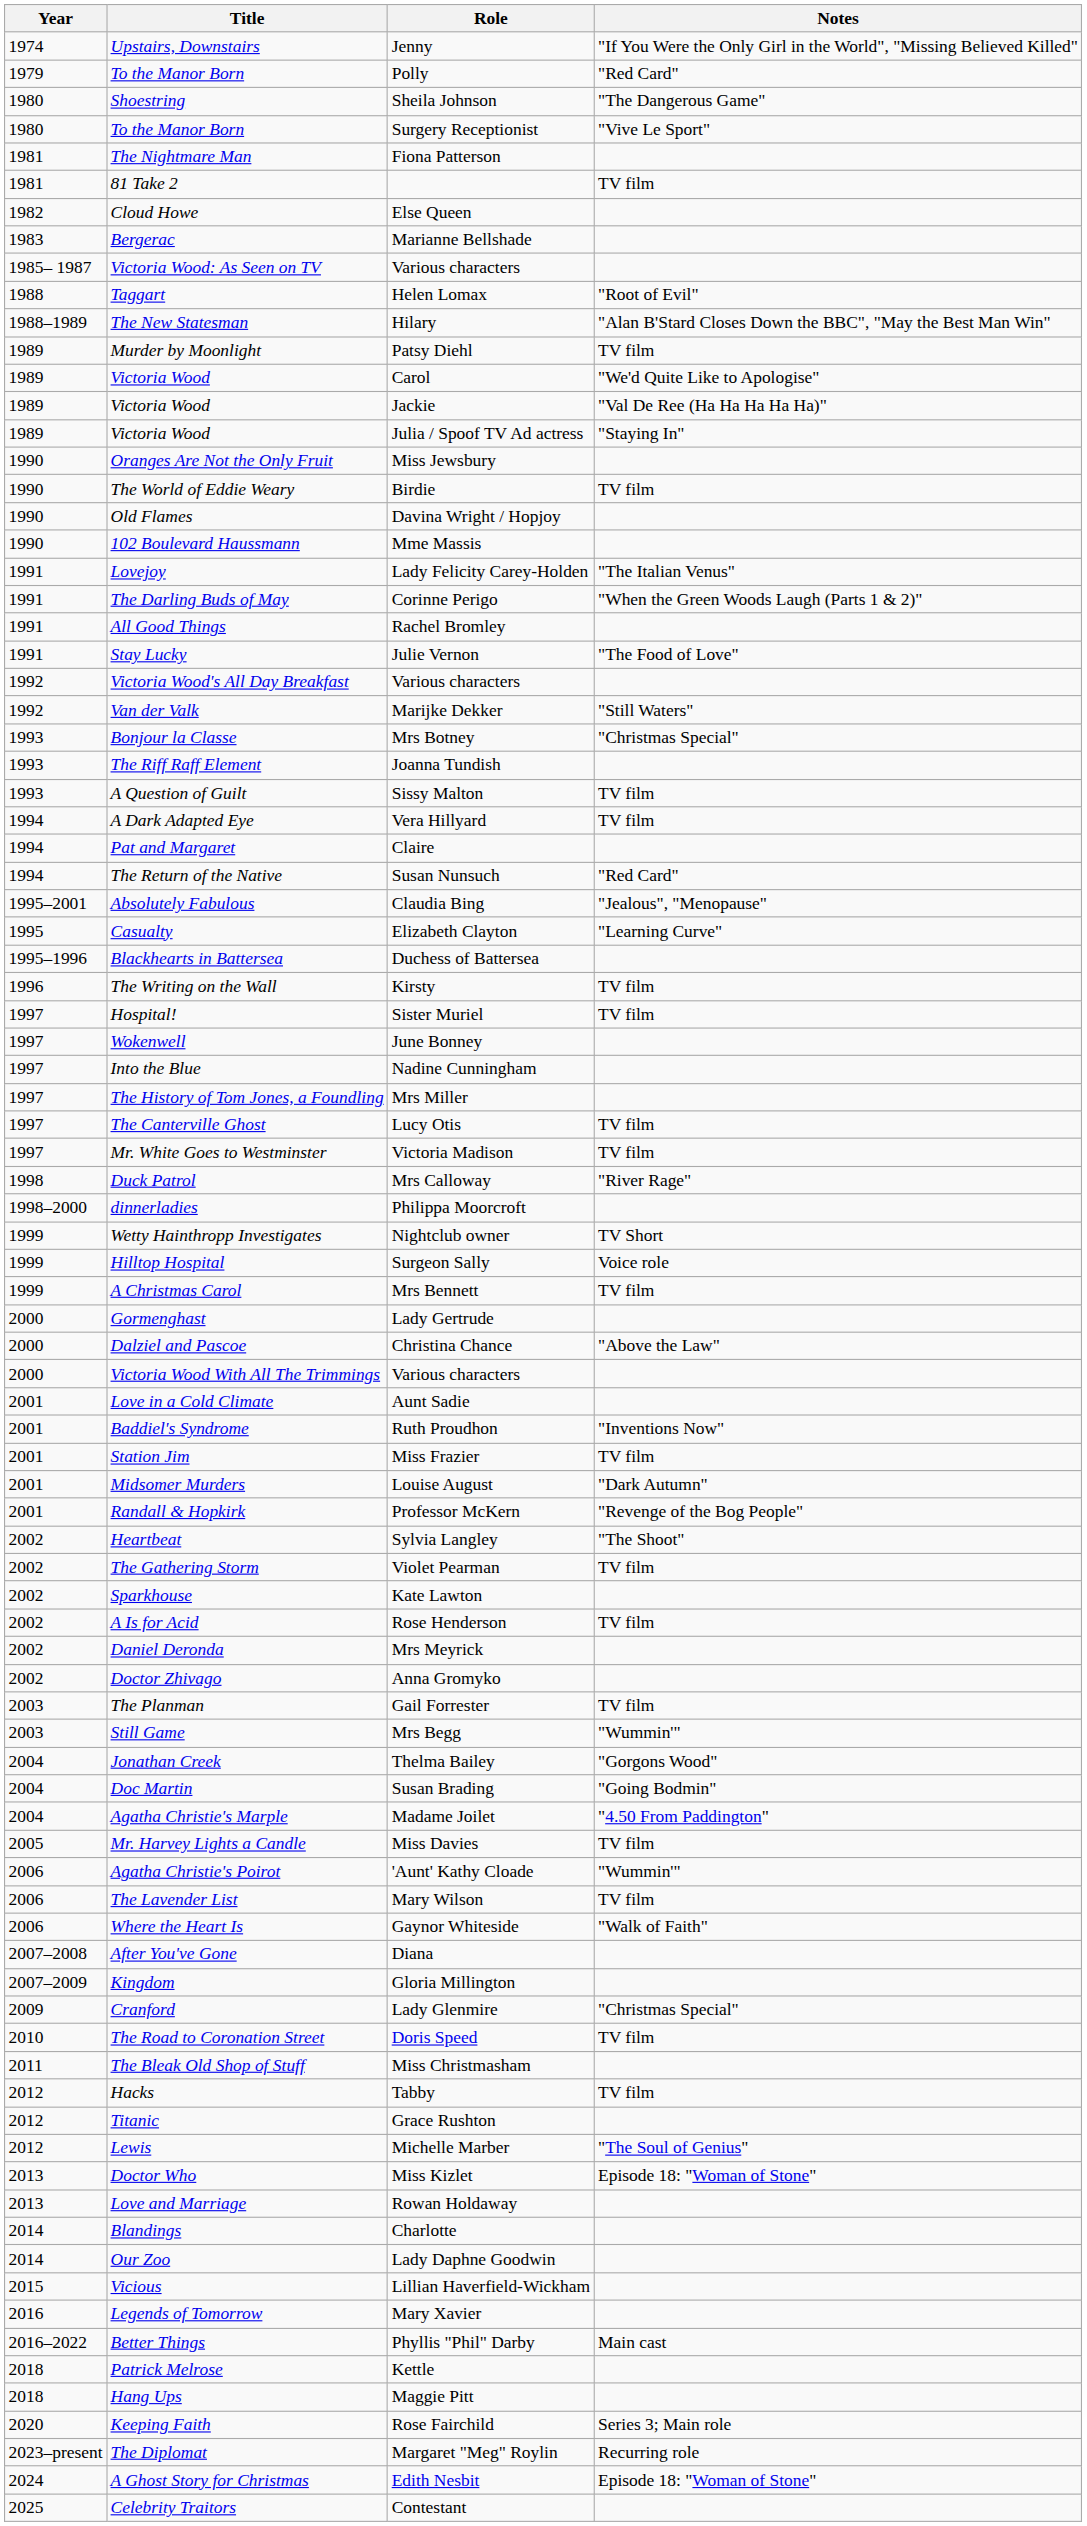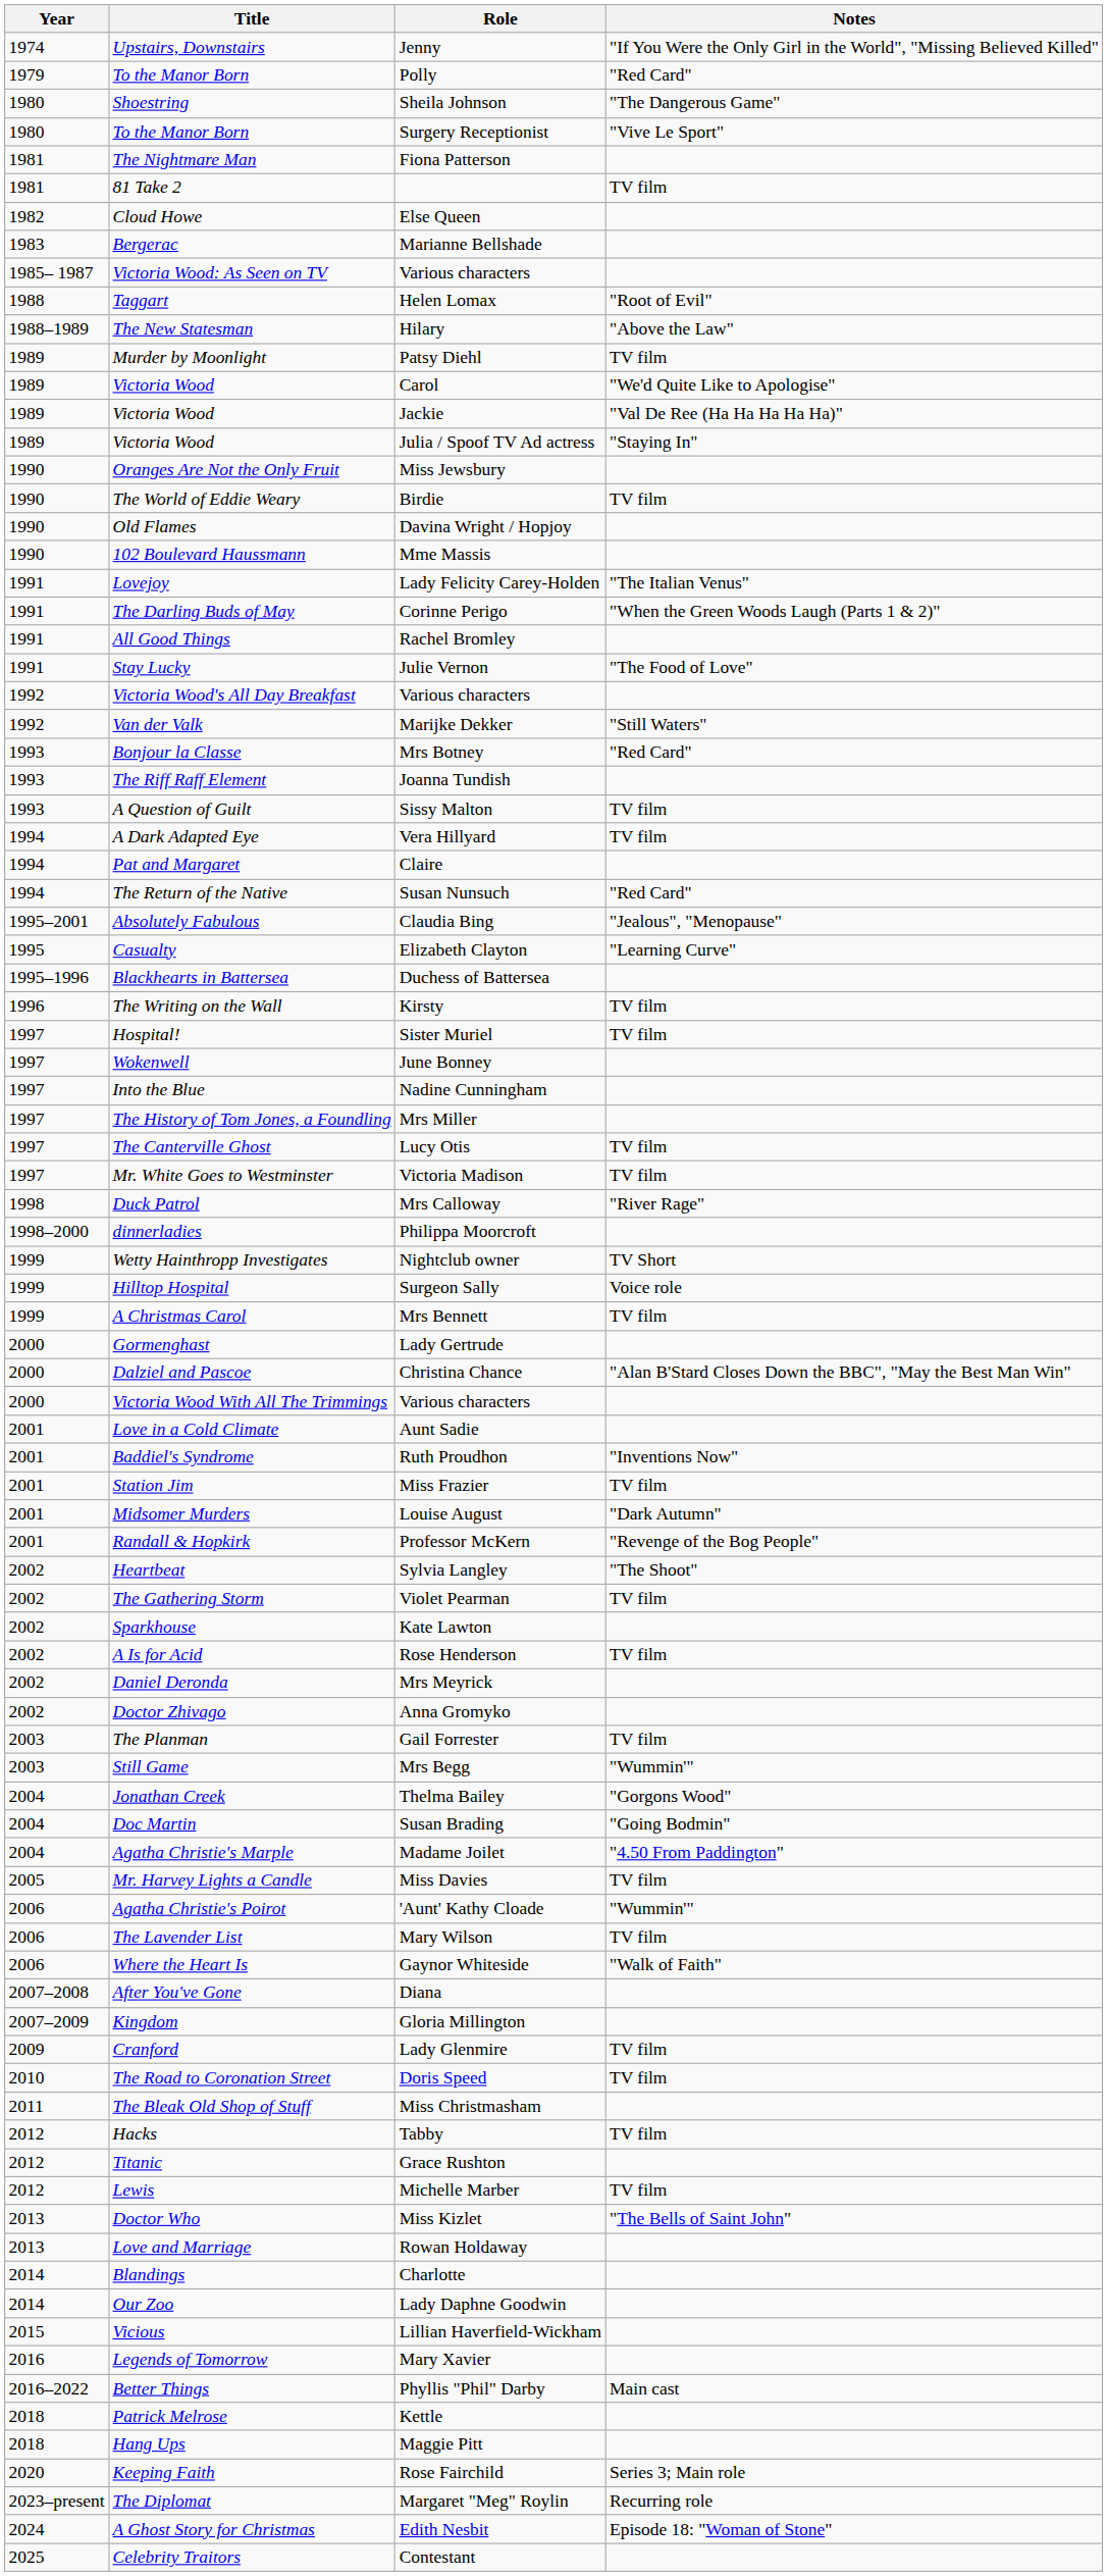 <table class="wikitable sortable">
 <tr>
 <th>Year</th>
 <th>Title</th>
 <th>Role</th>
 <th scope="col" class="unsortable">Notes</th>
 </tr>
 <tr>
 <td>1974</td>
 <td><em><a href='#'>Upstairs, Downstairs</a></em></td>
 <td>Jenny</td>
 <td>"If You Were the Only Girl in the World", "Missing Believed Killed"</td>
 </tr>
 <tr>
 <td>1979</td>
 <td><em><a href='#'>To the Manor Born</a></em></td>
 <td>Polly</td>
 <td>"Red Card"</td>
 </tr>
 <tr>
 <td>1980</td>
 <td><em><a href='#'>Shoestring</a></em></td>
 <td>Sheila Johnson</td>
 <td>"The Dangerous Game"</td>
 </tr>
 <tr>
 <td>1980</td>
 <td><em><a href='#'>To the Manor Born</a></em></td>
 <td>Surgery Receptionist</td>
 <td>"Vive Le Sport"</td>
 </tr>
 <tr>
 <td>1981</td>
 <td><em><a href='#'>The Nightmare Man</a></em></td>
 <td>Fiona Patterson</td>
 <td></td>
 </tr>
 <tr>
 <td>1981</td>
 <td><em>81 Take 2</em></td>
 <td></td>
 <td>TV film</td>
 </tr>
 <tr>
 <td>1982</td>
 <td><em>Cloud Howe</em></td>
 <td>Else Queen</td>
 <td></td>
 </tr>
 <tr>
 <td>1983</td>
 <td><em><a href='#'>Bergerac</a></em></td>
 <td>Marianne Bellshade</td>
 <td></td>
 </tr>
 <tr>
 <td>1985– 1987</td>
 <td><em><a href='#'>Victoria Wood: As Seen on TV</a></em></td>
 <td>Various characters</td>
 <td></td>
 </tr>
 <tr>
 <td>1988</td>
 <td><em><a href='#'>Taggart</a></em></td>
 <td>Helen Lomax</td>
 <td>"Root of Evil"</td>
 </tr>
 <tr>
 <td>1988–1989</td>
 <td><em><a href='#'>The New Statesman</a></em></td>
 <td>Hilary</td>
-<td>"Alan B'Stard Closes Down the BBC", "May the Best Man Win"</td>
+<td>"Above the Law"</td>
 </tr>
 <tr>
 <td>1989</td>
 <td><em>Murder by Moonlight</em></td>
 <td>Patsy Diehl</td>
 <td>TV film</td>
 </tr>
 <tr>
 <td>1989</td>
 <td><em><a href='#'>Victoria Wood</a></em></td>
 <td>Carol</td>
 <td>"We'd Quite Like to Apologise"</td>
 </tr>
 <tr>
 <td>1989</td>
 <td><em>Victoria Wood</em></td>
 <td>Jackie</td>
 <td>"Val De Ree (Ha Ha Ha Ha Ha)"</td>
 </tr>
 <tr>
 <td>1989</td>
 <td><em>Victoria Wood</em></td>
 <td>Julia / Spoof TV Ad actress</td>
 <td>"Staying In"</td>
 </tr>
 <tr>
 <td>1990</td>
 <td><em><a href='#'>Oranges Are Not the Only Fruit</a></em></td>
 <td>Miss Jewsbury</td>
 <td></td>
 </tr>
 <tr>
 <td>1990</td>
 <td><em>The World of Eddie Weary</em></td>
 <td>Birdie</td>
 <td>TV film</td>
 </tr>
 <tr>
 <td>1990</td>
 <td><em>Old Flames</em></td>
 <td>Davina Wright / Hopjoy</td>
 <td></td>
 </tr>
 <tr>
 <td>1990</td>
 <td><em><a href='#'>102 Boulevard Haussmann</a></em></td>
 <td>Mme Massis</td>
 <td></td>
 </tr>
 <tr>
 <td>1991</td>
 <td><em><a href='#'>Lovejoy</a></em></td>
 <td>Lady Felicity Carey-Holden</td>
 <td>"The Italian Venus"</td>
 </tr>
 <tr>
 <td>1991</td>
 <td><em><a href='#'>The Darling Buds of May</a></em></td>
 <td>Corinne Perigo</td>
 <td>"When the Green Woods Laugh (Parts 1 & 2)"</td>
 </tr>
 <tr>
 <td>1991</td>
 <td><em><a href='#'>All Good Things</a></em></td>
 <td>Rachel Bromley</td>
 <td></td>
 </tr>
 <tr>
 <td>1991</td>
 <td><em><a href='#'>Stay Lucky</a></em></td>
 <td>Julie Vernon</td>
 <td>"The Food of Love"</td>
 </tr>
 <tr>
 <td>1992</td>
 <td><em><a href='#'>Victoria Wood's All Day Breakfast</a></em></td>
 <td>Various characters</td>
 <td></td>
 </tr>
 <tr>
 <td>1992</td>
 <td><em><a href='#'>Van der Valk</a></em></td>
 <td>Marijke Dekker</td>
 <td>"Still Waters"</td>
 </tr>
 <tr>
 <td>1993</td>
 <td><em><a href='#'>Bonjour la Classe</a></em></td>
 <td>Mrs Botney</td>
-<td>"Christmas Special"</td>
+<td>"Red Card"</td>
 </tr>
 <tr>
 <td>1993</td>
 <td><em><a href='#'>The Riff Raff Element</a></em></td>
 <td>Joanna Tundish</td>
 <td></td>
 </tr>
 <tr>
 <td>1993</td>
 <td><em>A Question of Guilt</em></td>
 <td>Sissy Malton</td>
 <td>TV film</td>
 </tr>
 <tr>
 <td>1994</td>
 <td><em>A Dark Adapted Eye</em></td>
 <td>Vera Hillyard</td>
 <td>TV film</td>
 </tr>
 <tr>
 <td>1994</td>
 <td><em><a href='#'>Pat and Margaret</a></em></td>
 <td>Claire</td>
 <td></td>
 </tr>
 <tr>
 <td>1994</td>
 <td><em>The Return of the Native</em></td>
 <td>Susan Nunsuch</td>
 <td>"Red Card"</td>
 </tr>
 <tr>
 <td>1995–2001</td>
 <td><em><a href='#'>Absolutely Fabulous</a></em></td>
 <td>Claudia Bing</td>
 <td>"Jealous", "Menopause"</td>
 </tr>
 <tr>
 <td>1995</td>
 <td><em><a href='#'>Casualty</a></em></td>
 <td>Elizabeth Clayton</td>
 <td>"Learning Curve"</td>
 </tr>
 <tr>
 <td>1995–1996</td>
 <td><em><a href='#'>Blackhearts in Battersea</a></em></td>
 <td>Duchess of Battersea</td>
 <td></td>
 </tr>
 <tr>
 <td>1996</td>
 <td><em>The Writing on the Wall</em></td>
 <td>Kirsty</td>
 <td>TV film</td>
 </tr>
 <tr>
 <td>1997</td>
 <td><em>Hospital!</em></td>
 <td>Sister Muriel</td>
 <td>TV film</td>
 </tr>
 <tr>
 <td>1997</td>
 <td><em><a href='#'>Wokenwell</a></em></td>
 <td>June Bonney</td>
 <td></td>
 </tr>
 <tr>
 <td>1997</td>
 <td><em>Into the Blue</em></td>
 <td>Nadine Cunningham</td>
 <td></td>
 </tr>
 <tr>
 <td>1997</td>
 <td><em><a href='#'>The History of Tom Jones, a Foundling</a></em></td>
 <td>Mrs Miller</td>
 <td></td>
 </tr>
 <tr>
 <td>1997</td>
 <td><em><a href='#'>The Canterville Ghost</a></em></td>
 <td>Lucy Otis</td>
 <td>TV film</td>
 </tr>
 <tr>
 <td>1997</td>
 <td><em>Mr. White Goes to Westminster</em></td>
 <td>Victoria Madison</td>
 <td>TV film</td>
 </tr>
 <tr>
 <td>1998</td>
 <td><em><a href='#'>Duck Patrol</a></em></td>
 <td>Mrs Calloway</td>
 <td>"River Rage"</td>
 </tr>
 <tr>
 <td>1998–2000</td>
 <td><em><a href='#'>dinnerladies</a></em></td>
 <td>Philippa Moorcroft</td>
 <td></td>
 </tr>
 <tr>
 <td>1999</td>
 <td><em>Wetty Hainthropp Investigates</em></td>
 <td>Nightclub owner</td>
 <td>TV Short</td>
 </tr>
 <tr>
 <td>1999</td>
 <td><em><a href='#'>Hilltop Hospital</a></em></td>
 <td>Surgeon Sally</td>
 <td>Voice role</td>
 </tr>
 <tr>
 <td>1999</td>
 <td><em><a href='#'>A Christmas Carol</a></em></td>
 <td>Mrs Bennett</td>
 <td>TV film</td>
 </tr>
 <tr>
 <td>2000</td>
 <td><em><a href='#'>Gormenghast</a></em></td>
 <td>Lady Gertrude</td>
 <td></td>
 </tr>
 <tr>
 <td>2000</td>
 <td><em><a href='#'>Dalziel and Pascoe</a></em></td>
 <td>Christina Chance</td>
-<td>"Above the Law"</td>
+<td>"Alan B'Stard Closes Down the BBC", "May the Best Man Win"</td>
 </tr>
 <tr>
 <td>2000</td>
 <td><em><a href='#'>Victoria Wood With All The Trimmings</a></em></td>
 <td>Various characters</td>
 <td></td>
 </tr>
 <tr>
 <td>2001</td>
 <td><em><a href='#'>Love in a Cold Climate</a></em></td>
 <td>Aunt Sadie</td>
 <td></td>
 </tr>
 <tr>
 <td>2001</td>
 <td><em><a href='#'>Baddiel's Syndrome</a></em></td>
 <td>Ruth Proudhon</td>
 <td>"Inventions Now"</td>
 </tr>
 <tr>
 <td>2001</td>
 <td><em><a href='#'>Station Jim</a></em></td>
 <td>Miss Frazier</td>
 <td>TV film</td>
 </tr>
 <tr>
 <td>2001</td>
 <td><em><a href='#'>Midsomer Murders</a></em></td>
 <td>Louise August</td>
 <td>"Dark Autumn"</td>
 </tr>
 <tr>
 <td>2001</td>
 <td><em><a href='#'>Randall & Hopkirk</a></em></td>
 <td>Professor McKern</td>
 <td>"Revenge of the Bog People"</td>
 </tr>
 <tr>
 <td>2002</td>
 <td><em><a href='#'>Heartbeat</a></em></td>
 <td>Sylvia Langley</td>
 <td>"The Shoot"</td>
 </tr>
 <tr>
 <td>2002</td>
 <td><em><a href='#'>The Gathering Storm</a></em></td>
 <td>Violet Pearman</td>
 <td>TV film</td>
 </tr>
 <tr>
 <td>2002</td>
 <td><em><a href='#'>Sparkhouse</a></em></td>
 <td>Kate Lawton</td>
 <td></td>
 </tr>
 <tr>
 <td>2002</td>
 <td><em><a href='#'>A Is for Acid</a></em></td>
 <td>Rose Henderson</td>
 <td>TV film</td>
 </tr>
 <tr>
 <td>2002</td>
 <td><em><a href='#'>Daniel Deronda</a></em></td>
 <td>Mrs Meyrick</td>
 <td></td>
 </tr>
 <tr>
 <td>2002</td>
 <td><em><a href='#'>Doctor Zhivago</a></em></td>
 <td>Anna Gromyko</td>
 <td></td>
 </tr>
 <tr>
 <td>2003</td>
 <td><em>The Planman</em></td>
 <td>Gail Forrester</td>
 <td>TV film</td>
 </tr>
 <tr>
 <td>2003</td>
 <td><em><a href='#'>Still Game</a></em></td>
 <td>Mrs Begg</td>
 <td>"Wummin'"</td>
 </tr>
 <tr>
 <td>2004</td>
 <td><em><a href='#'>Jonathan Creek</a></em></td>
 <td>Thelma Bailey</td>
 <td>"Gorgons Wood"</td>
 </tr>
 <tr>
 <td>2004</td>
 <td><em><a href='#'>Doc Martin</a></em></td>
 <td>Susan Brading</td>
 <td>"Going Bodmin"</td>
 </tr>
 <tr>
 <td>2004</td>
 <td><em><a href='#'>Agatha Christie's Marple</a></em></td>
 <td>Madame Joilet</td>
 <td>"<a href='#'>4.50 From Paddington</a>"</td>
 </tr>
 <tr>
 <td>2005</td>
 <td><em><a href='#'>Mr. Harvey Lights a Candle</a></em></td>
 <td>Miss Davies</td>
 <td>TV film</td>
 </tr>
 <tr>
 <td>2006</td>
 <td><em><a href='#'>Agatha Christie's Poirot</a></em></td>
 <td>'Aunt' Kathy Cloade</td>
 <td>"Wummin'"</td>
 </tr>
 <tr>
 <td>2006</td>
 <td><em><a href='#'>The Lavender List</a></em></td>
 <td>Mary Wilson</td>
 <td>TV film</td>
 </tr>
 <tr>
 <td>2006</td>
 <td><em><a href='#'>Where the Heart Is</a></em></td>
 <td>Gaynor Whiteside</td>
 <td>"Walk of Faith"</td>
 </tr>
 <tr>
 <td>2007–2008</td>
 <td><em><a href='#'>After You've Gone</a></em></td>
 <td>Diana</td>
 <td></td>
 </tr>
 <tr>
 <td>2007–2009</td>
 <td><em><a href='#'>Kingdom</a></em></td>
 <td>Gloria Millington</td>
 <td></td>
 </tr>
 <tr>
 <td>2009</td>
 <td><em><a href='#'>Cranford</a></em></td>
 <td>Lady Glenmire</td>
-<td>"Christmas Special"</td>
+<td>TV film</td>
 </tr>
 <tr>
 <td>2010</td>
 <td><em><a href='#'>The Road to Coronation Street</a></em></td>
 <td><a href='#'>Doris Speed</a></td>
 <td>TV film</td>
 </tr>
 <tr>
 <td>2011</td>
 <td><em><a href='#'>The Bleak Old Shop of Stuff</a></em></td>
 <td>Miss Christmasham</td>
 <td></td>
 </tr>
 <tr>
 <td>2012</td>
 <td><em>Hacks</em></td>
 <td>Tabby</td>
 <td>TV film</td>
 </tr>
 <tr>
 <td>2012</td>
 <td><em><a href='#'>Titanic</a></em></td>
 <td>Grace Rushton</td>
 <td></td>
 </tr>
 <tr>
 <td>2012</td>
 <td><em><a href='#'>Lewis</a></em></td>
 <td>Michelle Marber</td>
-<td>"<a href='#'>The Soul of Genius</a>"</td>
+<td>TV film</td>
 </tr>
 <tr>
 <td>2013</td>
 <td><em><a href='#'>Doctor Who</a></em></td>
 <td>Miss Kizlet</td>
-<td>Episode 18: "<a href='#'>Woman of Stone</a>"</td>
+<td>"<a href='#'>The Bells of Saint John</a>"</td>
 </tr>
 <tr>
 <td>2013</td>
 <td><em><a href='#'>Love and Marriage</a></em></td>
 <td>Rowan Holdaway</td>
 <td></td>
 </tr>
 <tr>
 <td>2014</td>
 <td><em><a href='#'>Blandings</a></em></td>
 <td>Charlotte</td>
 <td></td>
 </tr>
 <tr>
 <td>2014</td>
 <td><em><a href='#'>Our Zoo</a></em></td>
 <td>Lady Daphne Goodwin</td>
 <td></td>
 </tr>
 <tr>
 <td>2015</td>
 <td><em><a href='#'>Vicious</a></em></td>
 <td>Lillian Haverfield-Wickham</td>
 <td></td>
 </tr>
 <tr>
 <td>2016</td>
 <td><em><a href='#'>Legends of Tomorrow</a></em></td>
 <td>Mary Xavier</td>
 <td></td>
 </tr>
 <tr>
 <td>2016–2022</td>
 <td><em><a href='#'>Better Things</a></em></td>
 <td>Phyllis "Phil" Darby</td>
 <td>Main cast</td>
 </tr>
 <tr>
 <td>2018</td>
 <td><em><a href='#'>Patrick Melrose</a></em></td>
 <td>Kettle</td>
 <td></td>
 </tr>
 <tr>
 <td>2018</td>
 <td><em><a href='#'>Hang Ups</a></em></td>
 <td>Maggie Pitt</td>
 <td></td>
 </tr>
 <tr>
 <td>2020</td>
 <td><em><a href='#'>Keeping Faith</a></em></td>
 <td>Rose Fairchild</td>
 <td>Series 3; Main role</td>
 </tr>
 <tr>
 <td>2023–present</td>
 <td><a href='#'><em>The Diplomat</em></a></td>
 <td>Margaret "Meg" Roylin</td>
 <td>Recurring role</td>
 </tr>
 <tr>
 <td>2024</td>
 <td><em><a href='#'>A Ghost Story for Christmas</a></em></td>
 <td><a href='#'>Edith Nesbit</a></td>
 <td>Episode 18: "<a href='#'>Woman of Stone</a>"</td>
 </tr>
 <tr>
 <td>2025</td>
 <td><em><a href='#'>Celebrity Traitors</a></em></td>
 <td>Contestant</td>
 <td></td>
 </tr>
 </table>
